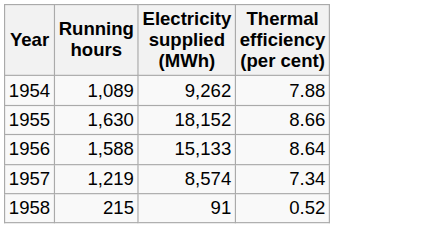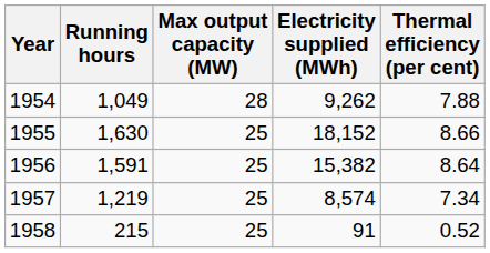 <table class="wikitable" style="text-align:right;">
 <tr>
 <th>Year</th>
 <th>Running<br>hours</th>
+<th>Max output<br>capacity<br>(MW)</th>
 <th>Electricity<br>supplied<br>(MWh)</th>
 <th>Thermal<br>efficiency<br>(per cent)</th>
 </tr>
 <tr>
 <td>1954</td>
-<td>1,089</td>
+<td>1,049</td>
+<td>28</td>
 <td>9,262</td>
 <td>7.88</td>
 </tr>
 <tr>
 <td>1955</td>
 <td>1,630</td>
+<td>25</td>
 <td>18,152</td>
 <td>8.66</td>
 </tr>
 <tr>
 <td>1956</td>
-<td>1,588</td>
-<td>15,133</td>
+<td>1,591</td>
+<td>25</td>
+<td>15,382</td>
 <td>8.64</td>
 </tr>
 <tr>
 <td>1957</td>
 <td>1,219</td>
+<td>25</td>
 <td>8,574</td>
 <td>7.34</td>
 </tr>
 <tr>
 <td>1958</td>
 <td>215</td>
+<td>25</td>
 <td>91</td>
 <td>0.52</td>
 </tr>
 </table>
